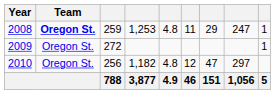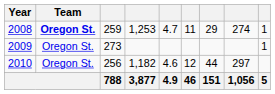 <table class="wikitable sortable" float="left" border="1" style="text-align:center; width:45%;">
 <tr>
 <th>Year</th>
 <th>Team</th>
 <th></th>
 <th></th>
 <th></th>
 <th></th>
 <th></th>
 <th></th>
 <th></th>
 </tr>
 <tr>
 <td><a href='#'>2008</a></td>
 <td><strong><a href='#'>Oregon St.</a></strong></td>
 <td>259</td>
 <td>1,253</td>
-<td>4.8</td>
+<td>4.7</td>
 <td>11</td>
 <td>29</td>
-<td>247</td>
+<td>274</td>
 <td>1</td>
 </tr>
 <tr>
 <td><a href='#'>2009</a></td>
 <td><a href='#'>Oregon St.</a></td>
-<td>272</td>
+<td>273</td>
 <td></td>
 <td></td>
 <td></td>
 <td></td>
 <td></td>
 <td>1</td>
 </tr>
 <tr>
 <td><a href='#'>2010</a></td>
 <td><a href='#'>Oregon St.</a></td>
 <td>256</td>
 <td>1,182</td>
-<td>4.8</td>
+<td>4.6</td>
 <td>12</td>
-<td>47</td>
+<td>44</td>
 <td>297</td>
 <td></td>
 </tr>
 <tr style="sortbottom" style="background:#eee;">
 <th colspan="2"></th>
 <th>788</th>
 <th>3,877</th>
 <th>4.9</th>
 <th>46</th>
 <th>151</th>
 <th>1,056</th>
 <th>5</th>
 </tr>
 </table>
